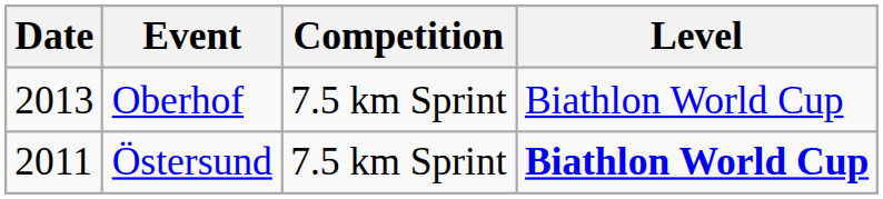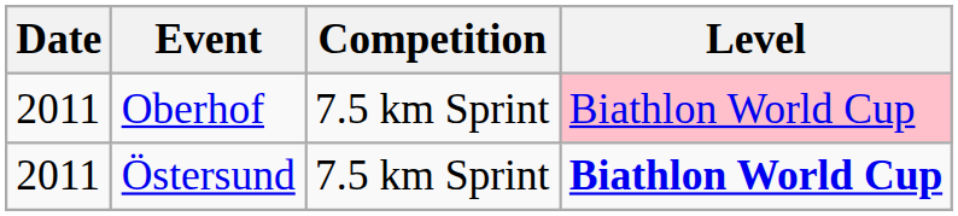 <table class="wikitable">
 <tr>
 <th>Date</th>
 <th>Event</th>
 <th>Competition</th>
 <th>Level</th>
 </tr>
 <tr>
-<td>2013</td>
+<td>2011</td>
 <td> <a href='#'>Oberhof</a></td>
 <td>7.5 km Sprint</td>
-<td><a href='#'>Biathlon World Cup</a></td>
+<td style="background: pink;"><a href='#'>Biathlon World Cup</a></td>
 </tr>
 <tr>
 <td>2011</td>
 <td> <a href='#'>Östersund</a></td>
 <td>7.5 km Sprint</td>
 <td><strong><a href='#'>Biathlon World Cup</a></strong></td>
 </tr>
 </table>
